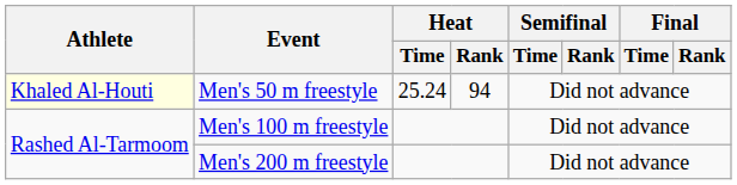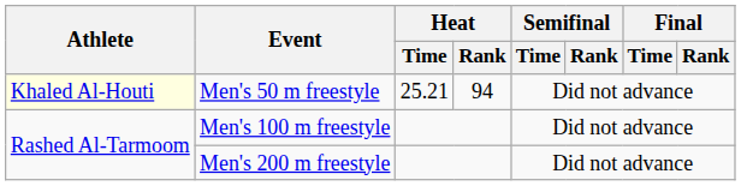 <table class=wikitable style="font-size:90%">
 <tr>
 <th rowspan="2">Athlete</th>
 <th rowspan="2">Event</th>
 <th colspan="2">Heat</th>
 <th colspan="2">Semifinal</th>
 <th colspan="2">Final</th>
 </tr>
 <tr style="font-size:95%">
 <th>Time</th>
 <th>Rank</th>
 <th>Time</th>
 <th>Rank</th>
 <th>Time</th>
 <th>Rank</th>
 </tr>
 <tr align=center>
 <td align=left style="background: lightyellow;"><a href='#'>Khaled Al-Houti</a></td>
 <td align=left><a href='#'>Men's 50 m freestyle</a></td>
-<td>25.24</td>
+<td>25.21</td>
 <td>94</td>
 <td colspan=4>Did not advance</td>
 </tr>
 <tr align=center>
 <td align=left rowspan=2><a href='#'>Rashed Al-Tarmoom</a></td>
 <td align=left><a href='#'>Men's 100 m freestyle</a></td>
 <td colspan=2></td>
 <td colspan=4>Did not advance</td>
 </tr>
 <tr align=center>
 <td align=left><a href='#'>Men's 200 m freestyle</a></td>
 <td colspan=2></td>
 <td colspan=4>Did not advance</td>
 </tr>
 </table>
